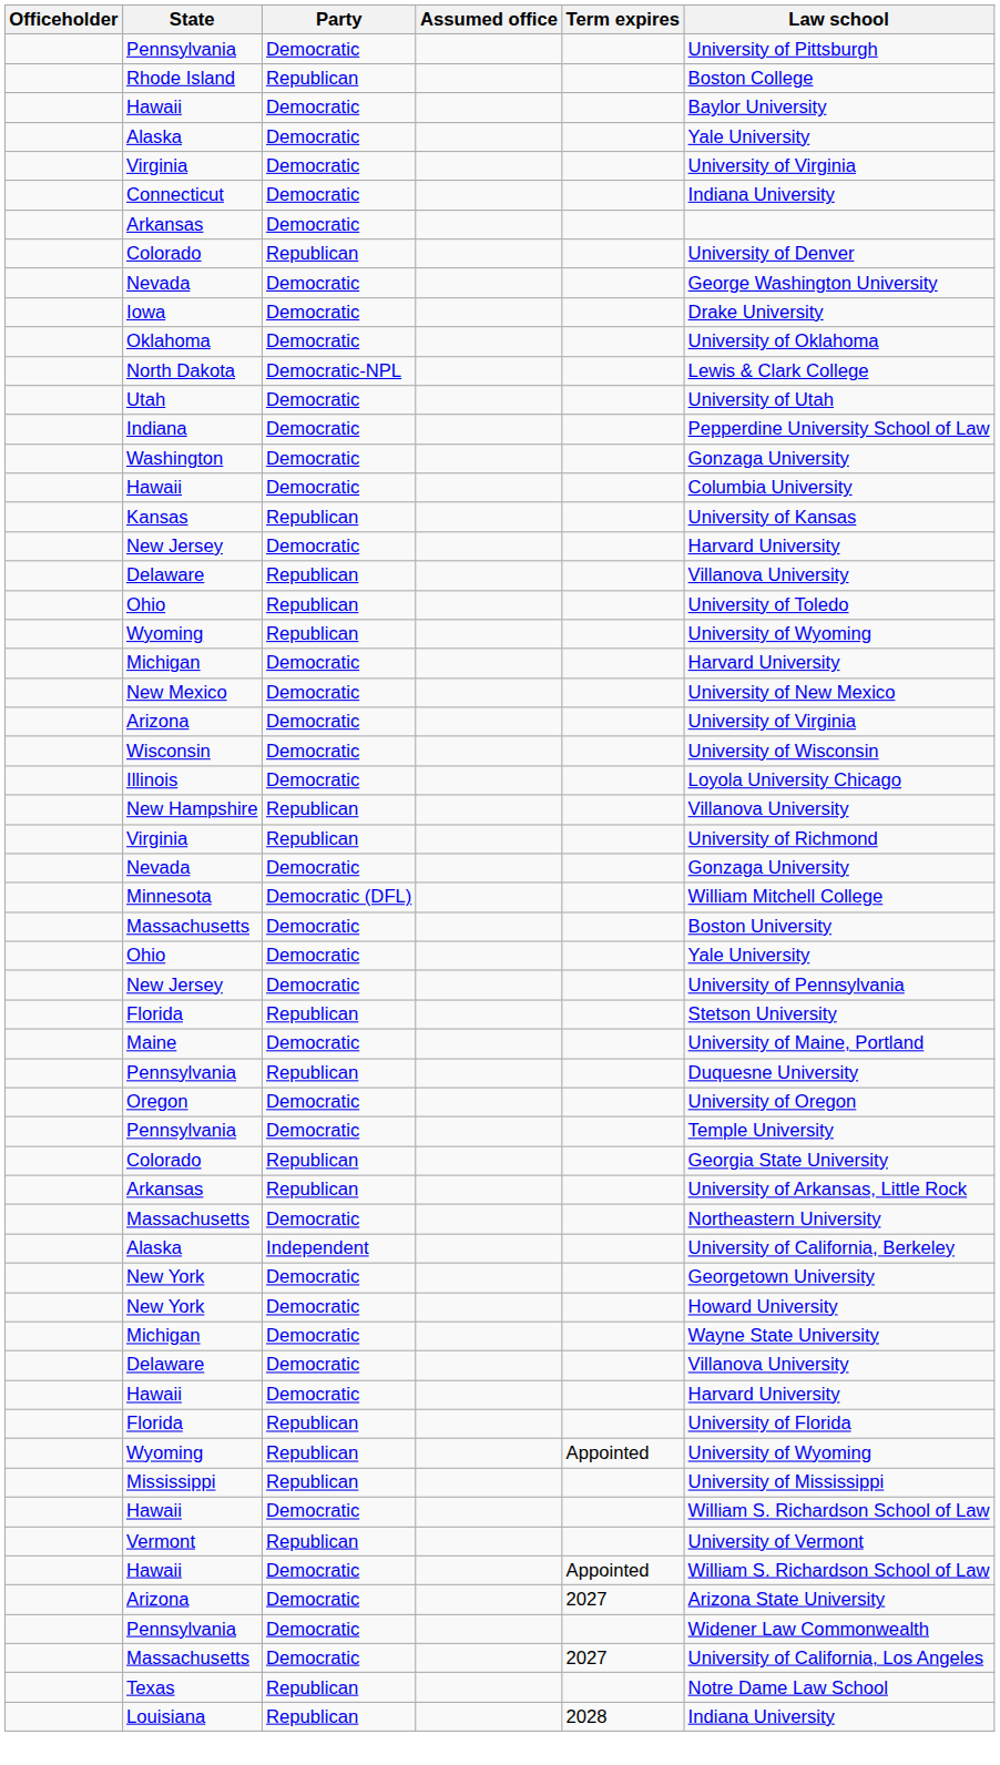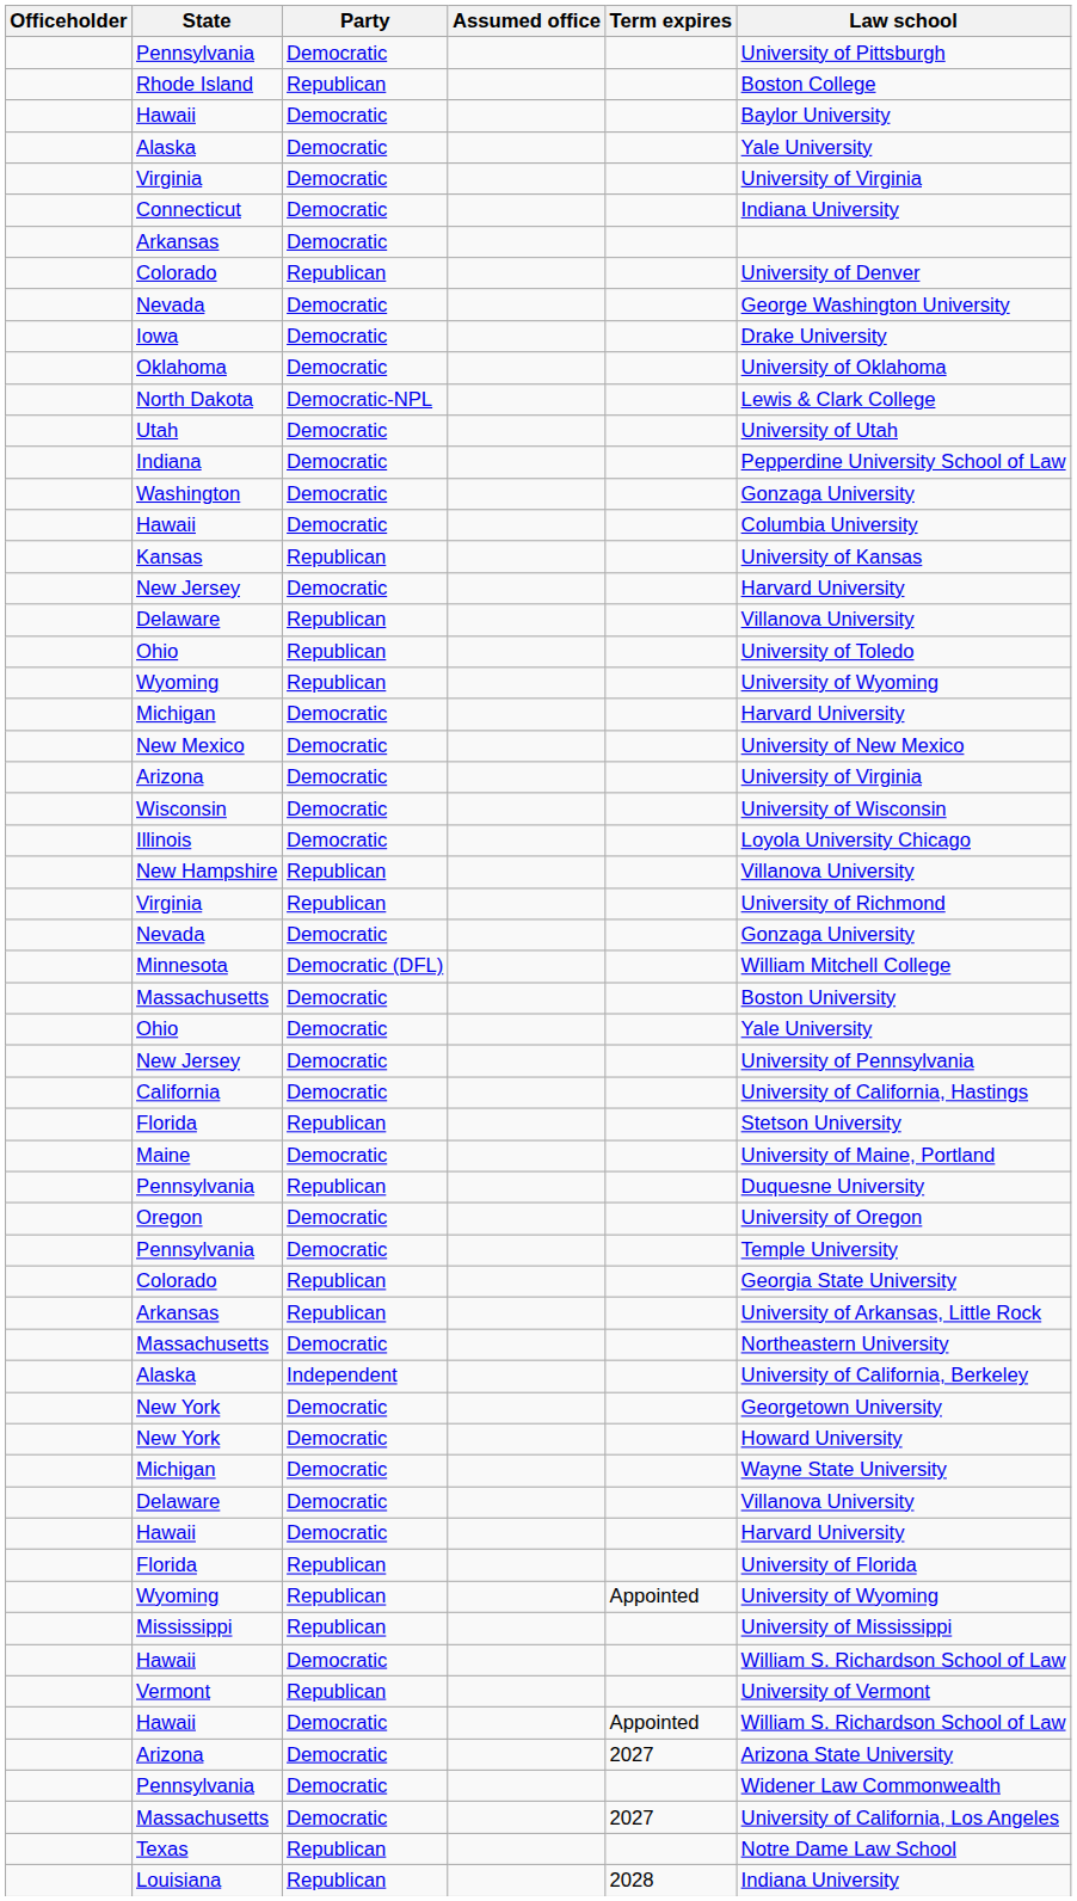 <table class="wikitable sortable">
 <tr>
 <th>Officeholder</th>
 <th>State</th>
 <th>Party</th>
 <th>Assumed office</th>
 <th>Term expires</th>
 <th>Law school</th>
 </tr>
 <tr>
 <td></td>
 <td><a href='#'>Pennsylvania</a></td>
 <td><a href='#'>Democratic</a></td>
 <td></td>
 <td></td>
 <td><a href='#'>University of Pittsburgh</a></td>
 </tr>
 <tr>
 <td></td>
 <td><a href='#'>Rhode Island</a></td>
 <td><a href='#'>Republican</a></td>
 <td></td>
 <td></td>
 <td><a href='#'>Boston College</a></td>
 </tr>
 <tr>
 <td></td>
 <td><a href='#'>Hawaii</a></td>
 <td><a href='#'>Democratic</a></td>
 <td></td>
 <td></td>
 <td><a href='#'>Baylor University</a></td>
 </tr>
 <tr>
 <td></td>
 <td><a href='#'>Alaska</a></td>
 <td><a href='#'>Democratic</a></td>
 <td></td>
 <td></td>
 <td><a href='#'>Yale University</a></td>
 </tr>
 <tr>
 <td></td>
 <td><a href='#'>Virginia</a></td>
 <td><a href='#'>Democratic</a></td>
 <td></td>
 <td></td>
 <td><a href='#'>University of Virginia</a></td>
 </tr>
 <tr>
 <td></td>
 <td><a href='#'>Connecticut</a></td>
 <td><a href='#'>Democratic</a></td>
 <td></td>
 <td></td>
 <td><a href='#'>Indiana University</a></td>
 </tr>
 <tr>
 <td></td>
 <td><a href='#'>Arkansas</a></td>
 <td><a href='#'>Democratic</a></td>
 <td></td>
 <td></td>
 <td></td>
 </tr>
 <tr>
 <td></td>
 <td><a href='#'>Colorado</a></td>
 <td><a href='#'>Republican</a></td>
 <td></td>
 <td></td>
 <td><a href='#'>University of Denver</a></td>
 </tr>
 <tr>
 <td></td>
 <td><a href='#'>Nevada</a></td>
 <td><a href='#'>Democratic</a></td>
 <td></td>
 <td></td>
 <td><a href='#'>George Washington University</a></td>
 </tr>
 <tr>
 <td></td>
 <td><a href='#'>Iowa</a></td>
 <td><a href='#'>Democratic</a></td>
 <td></td>
 <td></td>
 <td><a href='#'>Drake University</a></td>
 </tr>
 <tr>
 <td></td>
 <td><a href='#'>Oklahoma</a></td>
 <td><a href='#'>Democratic</a></td>
 <td></td>
 <td></td>
 <td><a href='#'>University of Oklahoma</a></td>
 </tr>
 <tr>
 <td></td>
 <td><a href='#'>North Dakota</a></td>
 <td><a href='#'>Democratic-NPL</a></td>
 <td></td>
 <td></td>
 <td><a href='#'>Lewis & Clark College</a></td>
 </tr>
 <tr>
 <td></td>
 <td><a href='#'>Utah</a></td>
 <td><a href='#'>Democratic</a></td>
 <td></td>
 <td></td>
 <td><a href='#'>University of Utah</a></td>
 </tr>
 <tr>
 <td></td>
 <td><a href='#'>Indiana</a></td>
 <td><a href='#'>Democratic</a></td>
 <td></td>
 <td></td>
 <td><a href='#'>Pepperdine University School of Law</a></td>
 </tr>
 <tr>
 <td></td>
 <td><a href='#'>Washington</a></td>
 <td><a href='#'>Democratic</a></td>
 <td></td>
 <td></td>
 <td><a href='#'>Gonzaga University</a></td>
 </tr>
 <tr>
 <td></td>
 <td><a href='#'>Hawaii</a></td>
 <td><a href='#'>Democratic</a></td>
 <td></td>
 <td></td>
 <td><a href='#'>Columbia University</a></td>
 </tr>
 <tr>
 <td></td>
 <td><a href='#'>Kansas</a></td>
 <td><a href='#'>Republican</a></td>
 <td></td>
 <td></td>
 <td><a href='#'>University of Kansas</a></td>
 </tr>
 <tr>
 <td></td>
 <td><a href='#'>New Jersey</a></td>
 <td><a href='#'>Democratic</a></td>
 <td></td>
 <td></td>
 <td><a href='#'>Harvard University</a></td>
 </tr>
 <tr>
 <td></td>
 <td><a href='#'>Delaware</a></td>
 <td><a href='#'>Republican</a></td>
 <td></td>
 <td></td>
 <td><a href='#'>Villanova University</a></td>
 </tr>
 <tr>
 <td></td>
 <td><a href='#'>Ohio</a></td>
 <td><a href='#'>Republican</a></td>
 <td></td>
 <td></td>
 <td><a href='#'>University of Toledo</a></td>
 </tr>
 <tr>
 <td></td>
 <td><a href='#'>Wyoming</a></td>
 <td><a href='#'>Republican</a></td>
 <td></td>
 <td></td>
 <td><a href='#'>University of Wyoming</a></td>
 </tr>
 <tr>
 <td></td>
 <td><a href='#'>Michigan</a></td>
 <td><a href='#'>Democratic</a></td>
 <td></td>
 <td></td>
 <td><a href='#'>Harvard University</a></td>
 </tr>
 <tr>
 <td></td>
 <td><a href='#'>New Mexico</a></td>
 <td><a href='#'>Democratic</a></td>
 <td></td>
 <td></td>
 <td><a href='#'>University of New Mexico</a></td>
 </tr>
 <tr>
 <td></td>
 <td><a href='#'>Arizona</a></td>
 <td><a href='#'>Democratic</a></td>
 <td></td>
 <td></td>
 <td><a href='#'>University of Virginia</a></td>
 </tr>
 <tr>
 <td></td>
 <td><a href='#'>Wisconsin</a></td>
 <td><a href='#'>Democratic</a></td>
 <td></td>
 <td></td>
 <td><a href='#'>University of Wisconsin</a></td>
 </tr>
 <tr>
 <td></td>
 <td><a href='#'>Illinois</a></td>
 <td><a href='#'>Democratic</a></td>
 <td></td>
 <td></td>
 <td><a href='#'>Loyola University Chicago</a></td>
 </tr>
 <tr>
 <td></td>
 <td><a href='#'>New Hampshire</a></td>
 <td><a href='#'>Republican</a></td>
 <td></td>
 <td></td>
 <td><a href='#'>Villanova University</a></td>
 </tr>
 <tr>
 <td></td>
 <td><a href='#'>Virginia</a></td>
 <td><a href='#'>Republican</a></td>
 <td></td>
 <td></td>
 <td><a href='#'>University of Richmond</a></td>
 </tr>
 <tr>
 <td></td>
 <td><a href='#'>Nevada</a></td>
 <td><a href='#'>Democratic</a></td>
 <td></td>
 <td></td>
 <td><a href='#'>Gonzaga University</a></td>
 </tr>
 <tr>
 <td></td>
 <td><a href='#'>Minnesota</a></td>
 <td><a href='#'>Democratic (DFL)</a></td>
 <td></td>
 <td></td>
 <td><a href='#'>William Mitchell College</a></td>
 </tr>
 <tr>
 <td></td>
 <td><a href='#'>Massachusetts</a></td>
 <td><a href='#'>Democratic</a></td>
 <td></td>
 <td></td>
 <td><a href='#'>Boston University</a></td>
 </tr>
 <tr>
 <td></td>
 <td><a href='#'>Ohio</a></td>
 <td><a href='#'>Democratic</a></td>
 <td></td>
 <td></td>
 <td><a href='#'>Yale University</a></td>
 </tr>
 <tr>
 <td></td>
 <td><a href='#'>New Jersey</a></td>
 <td><a href='#'>Democratic</a></td>
 <td></td>
 <td></td>
 <td><a href='#'>University of Pennsylvania</a></td>
 </tr>
 <tr>
 <td></td>
+<td><a href='#'>California</a></td>
+<td><a href='#'>Democratic</a></td>
+<td></td>
+<td></td>
+<td><a href='#'>University of California, Hastings</a></td>
+</tr>
+<tr>
+<td></td>
 <td><a href='#'>Florida</a></td>
 <td><a href='#'>Republican</a></td>
 <td></td>
 <td></td>
 <td><a href='#'>Stetson University</a></td>
 </tr>
 <tr>
 <td></td>
 <td><a href='#'>Maine</a></td>
 <td><a href='#'>Democratic</a></td>
 <td><br></td>
 <td><br></td>
 <td><a href='#'>University of Maine, Portland</a></td>
 </tr>
 <tr>
 <td></td>
 <td><a href='#'>Pennsylvania</a></td>
 <td><a href='#'>Republican</a></td>
 <td></td>
 <td></td>
 <td><a href='#'>Duquesne University</a></td>
 </tr>
 <tr>
 <td></td>
 <td><a href='#'>Oregon</a></td>
 <td><a href='#'>Democratic</a></td>
 <td></td>
 <td></td>
 <td><a href='#'>University of Oregon</a></td>
 </tr>
 <tr>
 <td></td>
 <td><a href='#'>Pennsylvania</a></td>
 <td><a href='#'>Democratic</a></td>
 <td></td>
 <td></td>
 <td><a href='#'>Temple University</a></td>
 </tr>
 <tr>
 <td></td>
 <td><a href='#'>Colorado</a></td>
 <td><a href='#'>Republican</a></td>
 <td></td>
 <td></td>
 <td><a href='#'>Georgia State University</a></td>
 </tr>
 <tr>
 <td></td>
 <td><a href='#'>Arkansas</a></td>
 <td><a href='#'>Republican</a></td>
 <td></td>
 <td></td>
 <td><a href='#'>University of Arkansas, Little Rock</a></td>
 </tr>
 <tr>
 <td></td>
 <td><a href='#'>Massachusetts</a></td>
 <td><a href='#'>Democratic</a></td>
 <td></td>
 <td></td>
 <td><a href='#'>Northeastern University</a></td>
 </tr>
 <tr>
 <td></td>
 <td><a href='#'>Alaska</a></td>
 <td><a href='#'>Independent</a></td>
 <td></td>
 <td></td>
 <td><a href='#'>University of California, Berkeley</a></td>
 </tr>
 <tr>
 <td></td>
 <td><a href='#'>New York</a></td>
 <td><a href='#'>Democratic</a></td>
 <td></td>
 <td></td>
 <td><a href='#'>Georgetown University</a></td>
 </tr>
 <tr>
 <td></td>
 <td><a href='#'>New York</a></td>
 <td><a href='#'>Democratic</a></td>
 <td></td>
 <td></td>
 <td><a href='#'>Howard University</a></td>
 </tr>
 <tr>
 <td></td>
 <td><a href='#'>Michigan</a></td>
 <td><a href='#'>Democratic</a></td>
 <td></td>
 <td></td>
 <td><a href='#'>Wayne State University</a></td>
 </tr>
 <tr>
 <td></td>
 <td><a href='#'>Delaware</a></td>
 <td><a href='#'>Democratic</a></td>
 <td></td>
 <td></td>
 <td><a href='#'>Villanova University</a></td>
 </tr>
 <tr>
 <td></td>
 <td><a href='#'>Hawaii</a></td>
 <td><a href='#'>Democratic</a></td>
 <td></td>
 <td></td>
 <td><a href='#'>Harvard University</a></td>
 </tr>
 <tr>
 <td></td>
 <td><a href='#'>Florida</a></td>
 <td><a href='#'>Republican</a></td>
 <td></td>
 <td></td>
 <td><a href='#'>University of Florida</a></td>
 </tr>
 <tr>
 <td></td>
 <td><a href='#'>Wyoming</a></td>
 <td><a href='#'>Republican</a></td>
 <td></td>
 <td>Appointed</td>
 <td><a href='#'>University of Wyoming</a></td>
 </tr>
 <tr>
 <td></td>
 <td><a href='#'>Mississippi</a></td>
 <td><a href='#'>Republican</a></td>
 <td></td>
 <td></td>
 <td><a href='#'>University of Mississippi</a></td>
 </tr>
 <tr>
 <td></td>
 <td><a href='#'>Hawaii</a></td>
 <td><a href='#'>Democratic</a></td>
 <td></td>
 <td></td>
 <td><a href='#'>William S. Richardson School of Law</a></td>
 </tr>
 <tr>
 <td></td>
 <td><a href='#'>Vermont</a></td>
 <td><a href='#'>Republican</a></td>
 <td></td>
 <td></td>
 <td><a href='#'>University of Vermont</a></td>
 </tr>
 <tr>
 <td></td>
 <td><a href='#'>Hawaii</a></td>
 <td><a href='#'>Democratic</a></td>
 <td></td>
 <td>Appointed</td>
 <td><a href='#'>William S. Richardson School of Law</a></td>
 </tr>
 <tr>
 <td></td>
 <td><a href='#'>Arizona</a></td>
 <td><a href='#'>Democratic</a></td>
 <td></td>
 <td>2027</td>
 <td><a href='#'>Arizona State University</a></td>
 </tr>
 <tr>
 <td></td>
 <td><a href='#'>Pennsylvania</a></td>
 <td><a href='#'>Democratic</a></td>
 <td></td>
 <td></td>
 <td><a href='#'>Widener Law Commonwealth</a></td>
 </tr>
 <tr>
 <td></td>
 <td><a href='#'>Massachusetts</a></td>
 <td><a href='#'>Democratic</a></td>
 <td></td>
 <td>2027</td>
 <td><a href='#'>University of California, Los Angeles</a></td>
 </tr>
 <tr>
 <td></td>
 <td><a href='#'>Texas</a></td>
 <td><a href='#'>Republican</a></td>
 <td></td>
 <td></td>
 <td><a href='#'>Notre Dame Law School</a></td>
 </tr>
 <tr>
 <td></td>
 <td><a href='#'>Louisiana</a></td>
 <td><a href='#'>Republican</a></td>
 <td></td>
 <td>2028</td>
 <td><a href='#'>Indiana University</a></td>
 </tr>
 </table>
